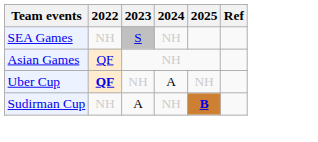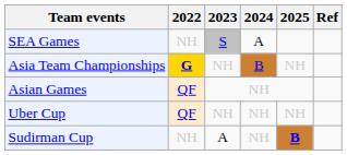 <table style='font-size: 90%; text-align:center;' class='wikitable'>
 <tr>
 <th>Team events</th>
 <th>2022</th>
 <th>2023</th>
 <th>2024</th>
 <th>2025</th>
 <th>Ref</th>
 </tr>
 <tr>
 <td bgcolor="#ECF2FF"; align="left"><a href='#'>SEA Games</a></td>
 <td style=color:#ccc>NH</td>
 <td bgcolor=silver><a href='#'>S</a></td>
+<td>A</td>
+<td></td>
+<td></td>
+</tr>
+<tr>
+<td bgcolor="#ECF2FF"; align="left"><a href='#'>Asia Team Championships</a></td>
+<td bgcolor=gold><a href='#'><strong>G</strong></a></td>
 <td style=color:#ccc>NH</td>
-<td></td>
+<td bgcolor=CD7F32><a href='#'>B</a></td>
+<td style=color:#ccc>NH</td>
 <td></td>
 </tr>
 <tr>
 <td bgcolor="#ECF2FF"; align="left"><a href='#'>Asian Games</a></td>
 <td bgcolor=FFEBCD><a href='#'>QF</a></td>
 <td colspan="3" style=color:#ccc>NH</td>
 <td></td>
 </tr>
 <tr>
 <td bgcolor="#ECF2FF"; align="left"><a href='#'>Uber Cup</a></td>
-<td bgcolor=FFEBCD><strong><a href='#'>QF</a></strong></td>
+<td bgcolor=FFEBCD><a href='#'>QF</a></td>
 <td style=color:#ccc>NH</td>
-<td>A</td>
+<td style=color:#ccc>NH</td>
 <td style=color:#ccc>NH</td>
 <td></td>
 </tr>
 <tr>
 <td bgcolor="#ECF2FF"; align="left"><a href='#'>Sudirman Cup</a></td>
 <td style=color:#ccc>NH</td>
 <td>A</td>
 <td style=color:#ccc>NH</td>
 <td bgcolor=CD7F32><strong><a href='#'>B</a></strong></td>
 <td></td>
 </tr>
 </table>
